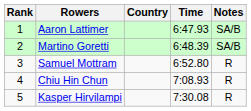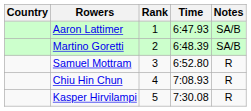 <table class="wikitable" style="text-align:center">
 <tr>
+<th>Country</th>
+<th>Rowers</th>
 <th>Rank</th>
-<th>Rowers</th>
-<th>Country</th>
 <th>Time</th>
 <th>Notes</th>
 </tr>
 <tr bgcolor=ccffcc>
+<td align="left"></td>
+<td align="left"><a href='#'>Aaron Lattimer</a></td>
 <td>1</td>
-<td align="left"><a href='#'>Aaron Lattimer</a></td>
-<td align="left"></td>
 <td>6:47.93</td>
 <td>SA/B</td>
 </tr>
 <tr bgcolor=ccffcc>
+<td align="left"></td>
+<td align="left"><a href='#'>Martino Goretti</a></td>
 <td>2</td>
-<td align="left"><a href='#'>Martino Goretti</a></td>
-<td align="left"></td>
 <td>6:48.39</td>
 <td>SA/B</td>
 </tr>
 <tr>
+<td align="left"></td>
+<td align="left"><a href='#'>Samuel Mottram</a></td>
 <td>3</td>
-<td align="left"><a href='#'>Samuel Mottram</a></td>
-<td align="left"></td>
 <td>6:52.80</td>
 <td>R</td>
 </tr>
 <tr>
+<td align="left"></td>
+<td align="left"><a href='#'>Chiu Hin Chun</a></td>
 <td>4</td>
-<td align="left"><a href='#'>Chiu Hin Chun</a></td>
-<td align="left"></td>
 <td>7:08.93</td>
 <td>R</td>
 </tr>
 <tr>
+<td align="left"></td>
+<td align="left"><a href='#'>Kasper Hirvilampi</a></td>
 <td>5</td>
-<td align="left"><a href='#'>Kasper Hirvilampi</a></td>
-<td align="left"></td>
 <td>7:30.08</td>
 <td>R</td>
 </tr>
 </table>
